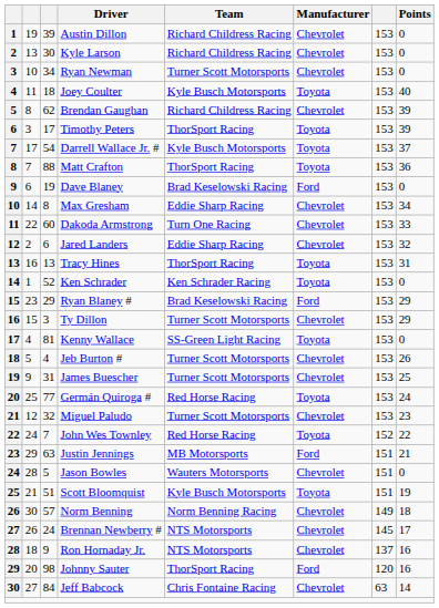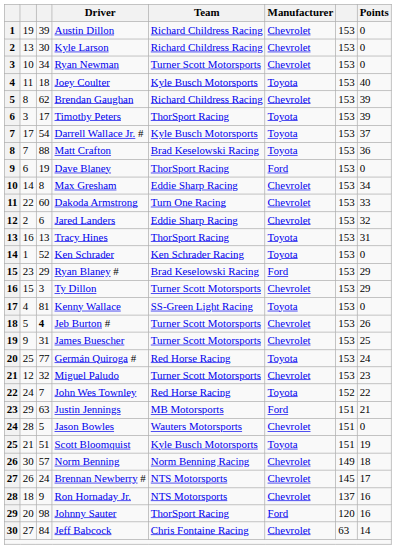 <table class="wikitable sortable" border="1">
 <tr>
 <th scope="col"></th>
 <th scope="col"></th>
 <th scope="col"></th>
 <th scope="col">Driver</th>
 <th scope="col">Team</th>
 <th scope="col">Manufacturer</th>
 <th scope="col"></th>
 <th scope="col">Points</th>
 </tr>
 <tr>
 <th scope="row">1</th>
 <td>19</td>
 <td>39</td>
 <td><a href='#'>Austin Dillon</a></td>
 <td><a href='#'>Richard Childress Racing</a></td>
 <td><a href='#'>Chevrolet</a></td>
 <td>153</td>
 <td>0</td>
 </tr>
 <tr>
 <th scope="row">2</th>
 <td>13</td>
 <td>30</td>
 <td><a href='#'>Kyle Larson</a></td>
 <td><a href='#'>Richard Childress Racing</a></td>
 <td><a href='#'>Chevrolet</a></td>
 <td>153</td>
 <td>0</td>
 </tr>
 <tr>
 <th scope="row">3</th>
 <td>10</td>
 <td>34</td>
 <td><a href='#'>Ryan Newman</a></td>
 <td><a href='#'>Turner Scott Motorsports</a></td>
 <td><a href='#'>Chevrolet</a></td>
 <td>153</td>
 <td>0</td>
 </tr>
 <tr>
 <th scope="row">4</th>
 <td>11</td>
 <td>18</td>
 <td><a href='#'>Joey Coulter</a></td>
 <td><a href='#'>Kyle Busch Motorsports</a></td>
 <td><a href='#'>Toyota</a></td>
 <td>153</td>
 <td>40</td>
 </tr>
 <tr>
 <th scope="row">5</th>
 <td>8</td>
 <td>62</td>
 <td><a href='#'>Brendan Gaughan</a></td>
 <td><a href='#'>Richard Childress Racing</a></td>
 <td><a href='#'>Chevrolet</a></td>
 <td>153</td>
 <td>39</td>
 </tr>
 <tr>
 <th scope="row">6</th>
 <td>3</td>
 <td>17</td>
 <td><a href='#'>Timothy Peters</a></td>
 <td><a href='#'>ThorSport Racing</a></td>
 <td><a href='#'>Toyota</a></td>
 <td>153</td>
 <td>39</td>
 </tr>
 <tr>
 <th scope="row">7</th>
 <td>17</td>
 <td>54</td>
 <td><a href='#'>Darrell Wallace Jr.</a> #</td>
 <td><a href='#'>Kyle Busch Motorsports</a></td>
 <td><a href='#'>Toyota</a></td>
 <td>153</td>
 <td>37</td>
 </tr>
 <tr>
 <th scope="row">8</th>
 <td>7</td>
 <td>88</td>
 <td><a href='#'>Matt Crafton</a></td>
-<td><a href='#'>ThorSport Racing</a></td>
+<td><a href='#'>Brad Keselowski Racing</a></td>
 <td><a href='#'>Toyota</a></td>
 <td>153</td>
 <td>36</td>
 </tr>
 <tr>
 <th scope="row">9</th>
 <td>6</td>
 <td>19</td>
 <td><a href='#'>Dave Blaney</a></td>
-<td><a href='#'>Brad Keselowski Racing</a></td>
+<td><a href='#'>ThorSport Racing</a></td>
 <td><a href='#'>Ford</a></td>
 <td>153</td>
 <td>0</td>
 </tr>
 <tr>
 <th scope="row">10</th>
 <td>14</td>
 <td>8</td>
 <td><a href='#'>Max Gresham</a></td>
 <td><a href='#'>Eddie Sharp Racing</a></td>
 <td><a href='#'>Chevrolet</a></td>
 <td>153</td>
 <td>34</td>
 </tr>
 <tr>
 <th scope="row">11</th>
 <td>22</td>
 <td>60</td>
 <td><a href='#'>Dakoda Armstrong</a></td>
 <td><a href='#'>Turn One Racing</a></td>
 <td><a href='#'>Chevrolet</a></td>
 <td>153</td>
 <td>33</td>
 </tr>
 <tr>
 <th scope="row">12</th>
 <td>2</td>
 <td>6</td>
 <td><a href='#'>Jared Landers</a></td>
 <td><a href='#'>Eddie Sharp Racing</a></td>
 <td><a href='#'>Chevrolet</a></td>
 <td>153</td>
 <td>32</td>
 </tr>
 <tr>
 <th scope="row">13</th>
 <td>16</td>
 <td>13</td>
 <td><a href='#'>Tracy Hines</a></td>
 <td><a href='#'>ThorSport Racing</a></td>
 <td><a href='#'>Toyota</a></td>
 <td>153</td>
 <td>31</td>
 </tr>
 <tr>
 <th scope="row">14</th>
 <td>1</td>
 <td>52</td>
 <td><a href='#'>Ken Schrader</a></td>
 <td><a href='#'>Ken Schrader Racing</a></td>
 <td><a href='#'>Toyota</a></td>
 <td>153</td>
 <td>0</td>
 </tr>
 <tr>
 <th scope="row">15</th>
 <td>23</td>
 <td>29</td>
 <td><a href='#'>Ryan Blaney</a> #</td>
 <td><a href='#'>Brad Keselowski Racing</a></td>
 <td><a href='#'>Ford</a></td>
 <td>153</td>
 <td>29</td>
 </tr>
 <tr>
 <th scope="row">16</th>
 <td>15</td>
 <td>3</td>
 <td><a href='#'>Ty Dillon</a></td>
 <td><a href='#'>Turner Scott Motorsports</a></td>
 <td><a href='#'>Chevrolet</a></td>
 <td>153</td>
 <td>29</td>
 </tr>
 <tr>
 <th scope="row">17</th>
 <td>4</td>
 <td>81</td>
 <td><a href='#'>Kenny Wallace</a></td>
 <td><a href='#'>SS-Green Light Racing</a></td>
 <td><a href='#'>Toyota</a></td>
 <td>153</td>
 <td>0</td>
 </tr>
 <tr>
 <th scope="row">18</th>
 <td>5</td>
-<td>4</td>
+<td><strong>4</strong></td>
 <td><a href='#'>Jeb Burton</a> #</td>
 <td><a href='#'>Turner Scott Motorsports</a></td>
 <td><a href='#'>Chevrolet</a></td>
 <td>153</td>
 <td>26</td>
 </tr>
 <tr>
 <th scope="row">19</th>
 <td>9</td>
 <td>31</td>
 <td><a href='#'>James Buescher</a></td>
 <td><a href='#'>Turner Scott Motorsports</a></td>
 <td><a href='#'>Chevrolet</a></td>
 <td>153</td>
 <td>25</td>
 </tr>
 <tr>
 <th scope="row">20</th>
 <td>25</td>
 <td>77</td>
 <td><a href='#'>Germán Quiroga</a> #</td>
 <td><a href='#'>Red Horse Racing</a></td>
 <td><a href='#'>Toyota</a></td>
 <td>153</td>
 <td>24</td>
 </tr>
 <tr>
 <th scope="row">21</th>
 <td>12</td>
 <td>32</td>
 <td><a href='#'>Miguel Paludo</a></td>
 <td><a href='#'>Turner Scott Motorsports</a></td>
 <td><a href='#'>Chevrolet</a></td>
 <td>153</td>
 <td>23</td>
 </tr>
 <tr>
 <th scope="row">22</th>
 <td>24</td>
 <td>7</td>
 <td><a href='#'>John Wes Townley</a></td>
 <td><a href='#'>Red Horse Racing</a></td>
 <td><a href='#'>Toyota</a></td>
 <td>152</td>
 <td>22</td>
 </tr>
 <tr>
 <th scope="row">23</th>
 <td>29</td>
 <td>63</td>
 <td><a href='#'>Justin Jennings</a></td>
 <td><a href='#'>MB Motorsports</a></td>
 <td><a href='#'>Ford</a></td>
 <td>151</td>
 <td>21</td>
 </tr>
 <tr>
 <th scope="row">24</th>
 <td>28</td>
 <td>5</td>
 <td><a href='#'>Jason Bowles</a></td>
 <td><a href='#'>Wauters Motorsports</a></td>
 <td><a href='#'>Chevrolet</a></td>
 <td>151</td>
 <td>0</td>
 </tr>
 <tr>
 <th scope="row">25</th>
 <td>21</td>
 <td>51</td>
 <td><a href='#'>Scott Bloomquist</a></td>
 <td><a href='#'>Kyle Busch Motorsports</a></td>
 <td><a href='#'>Toyota</a></td>
 <td>151</td>
 <td>19</td>
 </tr>
 <tr>
 <th scope="row">26</th>
 <td>30</td>
 <td>57</td>
 <td><a href='#'>Norm Benning</a></td>
 <td><a href='#'>Norm Benning Racing</a></td>
 <td><a href='#'>Chevrolet</a></td>
 <td>149</td>
 <td>18</td>
 </tr>
 <tr>
 <th scope="row">27</th>
 <td>26</td>
 <td>24</td>
 <td><a href='#'>Brennan Newberry</a> #</td>
 <td><a href='#'>NTS Motorsports</a></td>
 <td><a href='#'>Chevrolet</a></td>
 <td>145</td>
 <td>17</td>
 </tr>
 <tr>
 <th scope="row">28</th>
 <td>18</td>
 <td>9</td>
 <td><a href='#'>Ron Hornaday Jr.</a></td>
 <td><a href='#'>NTS Motorsports</a></td>
 <td><a href='#'>Chevrolet</a></td>
 <td>137</td>
 <td>16</td>
 </tr>
 <tr>
 <th scope="row">29</th>
 <td>20</td>
 <td>98</td>
 <td><a href='#'>Johnny Sauter</a></td>
 <td><a href='#'>ThorSport Racing</a></td>
 <td><a href='#'>Ford</a></td>
 <td>120</td>
 <td>16</td>
 </tr>
 <tr>
 <th scope="row">30</th>
 <td>27</td>
 <td>84</td>
 <td><a href='#'>Jeff Babcock</a></td>
 <td><a href='#'>Chris Fontaine Racing</a></td>
 <td><a href='#'>Chevrolet</a></td>
 <td>63</td>
 <td>14</td>
 </tr>
 <tr class="sortbottom">
 <td colspan="9"></td>
 </tr>
 </table>
